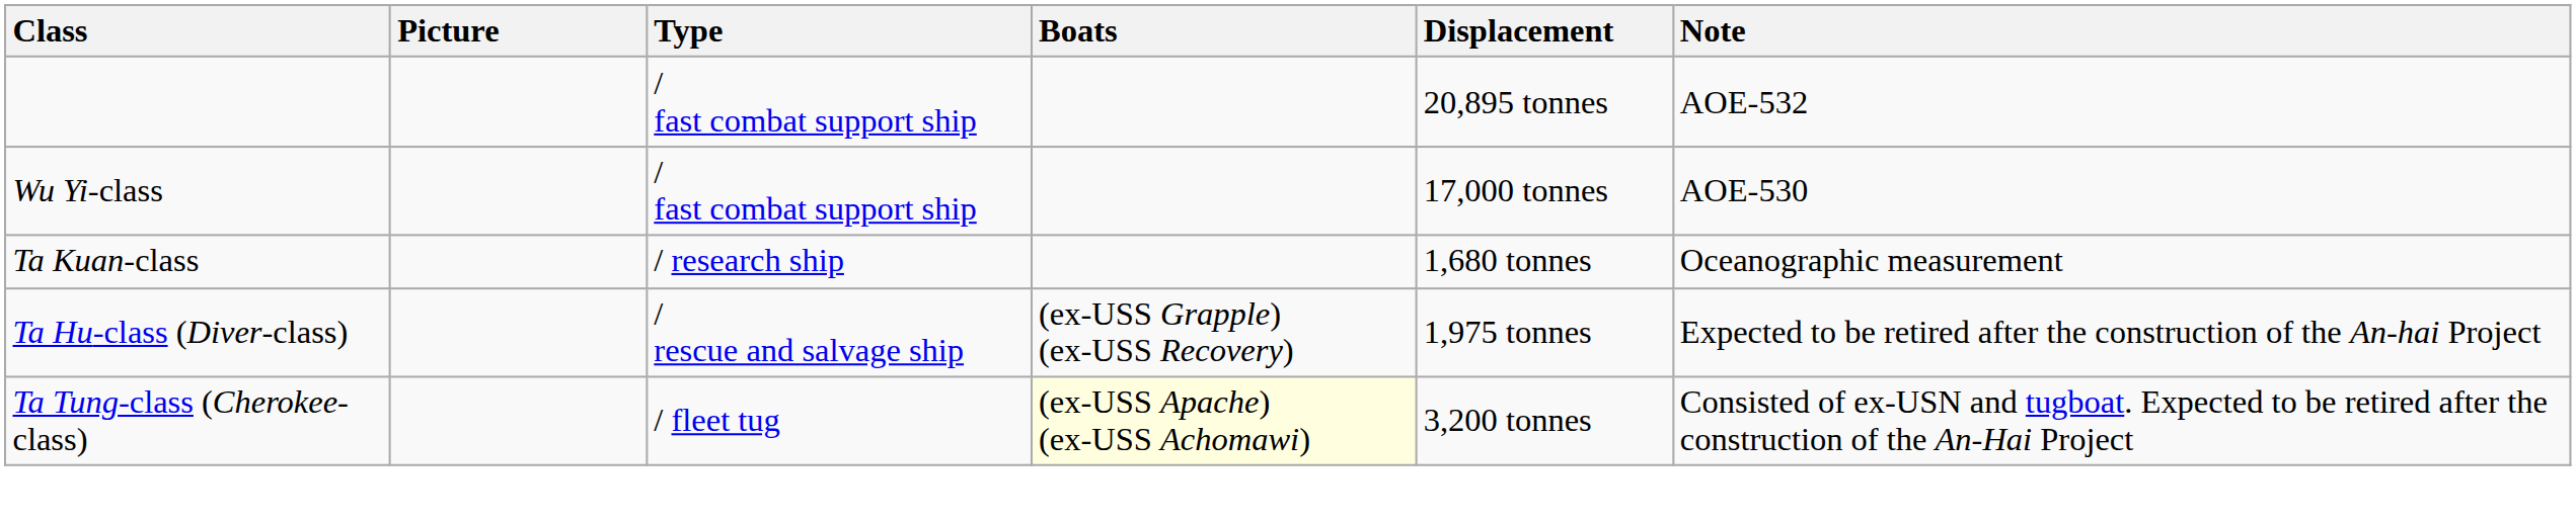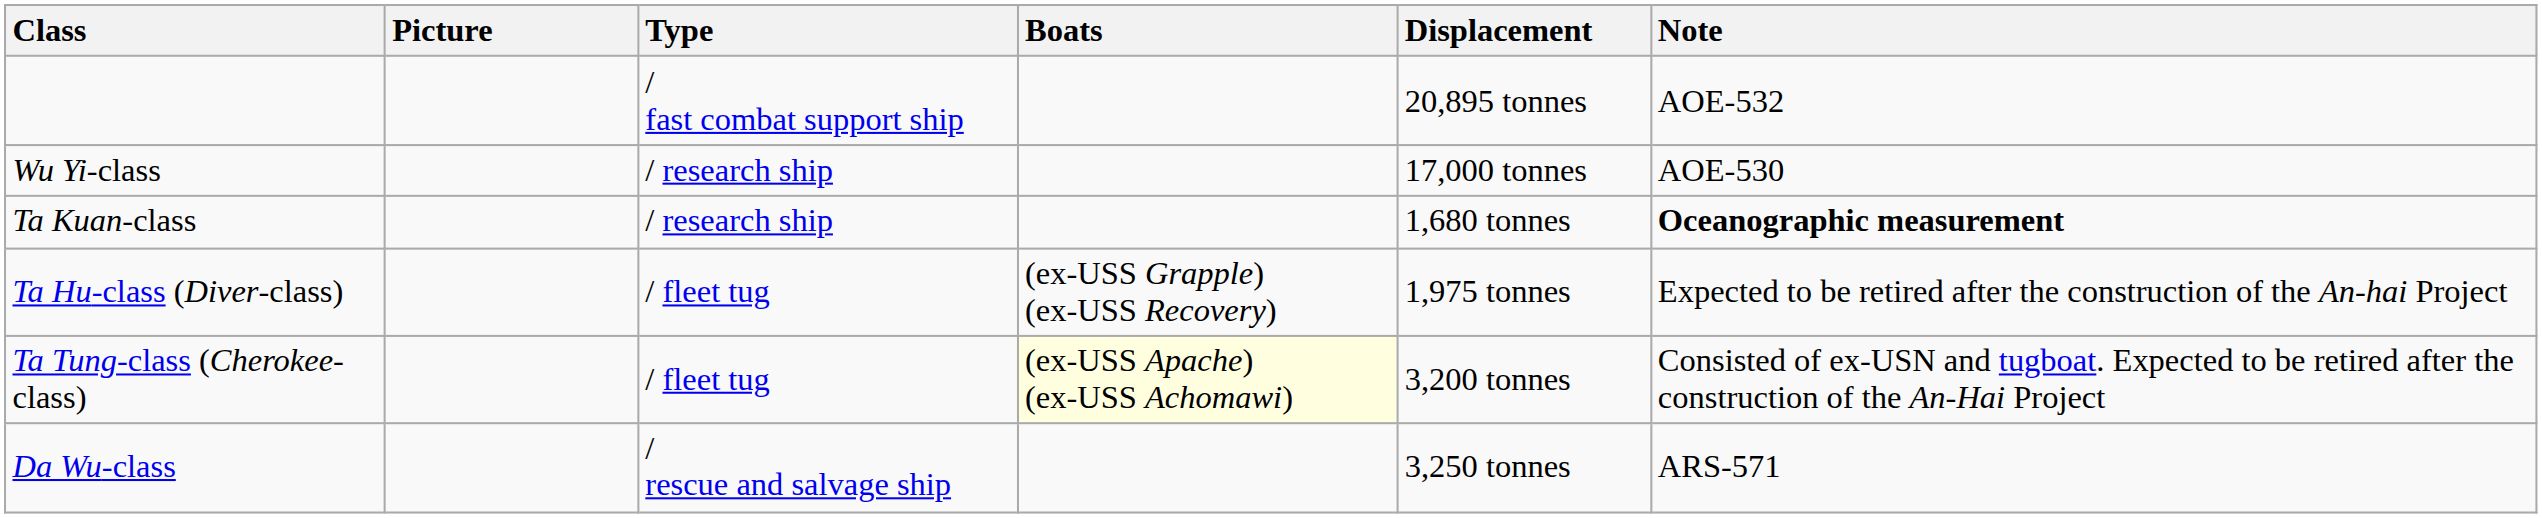 <table class="wikitable">
 <tr>
 <th style="text-align:left; width:15%;">Class</th>
 <th style="text-align:left; width:10%;">Picture</th>
 <th style="text-align:left; width:15%;">Type</th>
 <th style="text-align:left; width:15%;">Boats</th>
 <th style="text-align:left; width:10%;">Displacement</th>
 <th style="text-align:left; width:;">Note<br></th>
 </tr>
 <tr>
 <td></td>
 <td></td>
 <td> / <br> <a href='#'>fast combat support ship</a></td>
 <td></td>
 <td>20,895 tonnes</td>
 <td>AOE-532</td>
 </tr>
 <tr>
 <td><em>Wu Yi</em>-class</td>
 <td></td>
-<td> / <br> <a href='#'>fast combat support ship</a></td>
+<td> / <a href='#'>research ship</a></td>
 <td></td>
 <td>17,000 tonnes</td>
 <td>AOE-530</td>
 </tr>
 <tr>
 <td><em>Ta Kuan</em>-class</td>
 <td></td>
 <td> / <a href='#'>research ship</a></td>
 <td></td>
 <td>1,680 tonnes</td>
-<td>Oceanographic measurement</td>
+<td><strong>Oceanographic measurement</strong></td>
 </tr>
 <tr>
 <td><a href='#'><em>Ta Hu</em>-class</a> (<em>Diver</em>-class)</td>
 <td></td>
-<td> / <br> <a href='#'>rescue and salvage ship</a></td>
+<td> / <a href='#'>fleet tug</a></td>
 <td> (ex-USS <em>Grapple</em>) <br>  (ex-USS <em>Recovery</em>)</td>
 <td>1,975 tonnes</td>
 <td>Expected to be retired after the construction of the <em>An-hai</em> Project</td>
 </tr>
 <tr>
 <td><a href='#'><em>Ta Tung</em>-class</a> (<em>Cherokee</em>-class)</td>
 <td></td>
 <td> / <a href='#'>fleet tug</a></td>
 <td style="background: lightyellow;"> (ex-USS <em>Apache</em>) <br>  (ex-USS <em>Achomawi</em>)</td>
 <td>3,200 tonnes</td>
 <td>Consisted of ex-USN  and  <a href='#'>tugboat</a>. Expected to be retired after the construction of the <em>An-Hai</em> Project</td>
 </tr>
+<tr>
+<td><a href='#'><em>Da Wu</em>-class</a></td>
+<td></td>
+<td> / <br> <a href='#'>rescue and salvage ship</a></td>
+<td></td>
+<td>3,250 tonnes</td>
+<td>ARS-571</td>
+</tr>
 </table>
